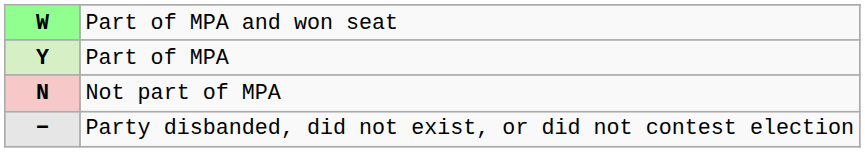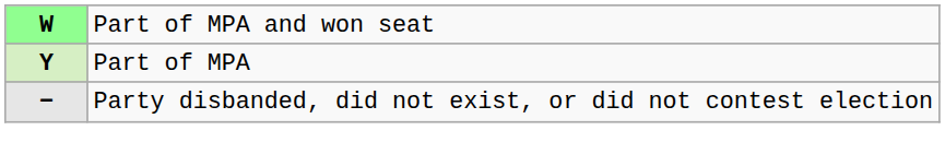 <table class="wikitable plainrowheaders" style=text-align:center>
 <tr>
 <td bgcolor=90ff90 style=width:3em><strong>W</strong></td>
 <td align=left>Part of MPA and won seat</td>
 </tr>
 <tr>
 <td bgcolor=D6EFC4 style=width:3em><strong>Y</strong></td>
 <td align=left>Part of MPA</td>
 </tr>
 <tr>
-<td bgcolor=F6C9C8 style=width:3em><strong>N</strong></td>
-<td align=left>Not part of MPA</td>
-</tr>
-<tr>
 <td bgcolor=E6E6E6 style=width:3em><strong>−</strong></td>
 <td align=left>Party disbanded, did not exist, or did not contest election</td>
 </tr>
 </table>
